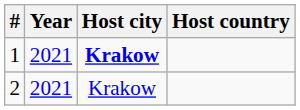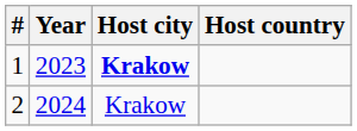 <table class="wikitable sortable" style="text-align:center">
 <tr>
 <th>#</th>
 <th>Year</th>
 <th>Host city</th>
 <th>Host country</th>
 </tr>
 <tr>
 <td>1</td>
-<td><a href='#'>2021</a></td>
+<td><a href='#'>2023</a></td>
 <td><strong><a href='#'>Krakow</a></strong></td>
 <td></td>
 </tr>
 <tr>
 <td>2</td>
-<td><a href='#'>2021</a></td>
+<td><a href='#'>2024</a></td>
 <td><a href='#'>Krakow</a></td>
 <td></td>
 </tr>
 </table>
